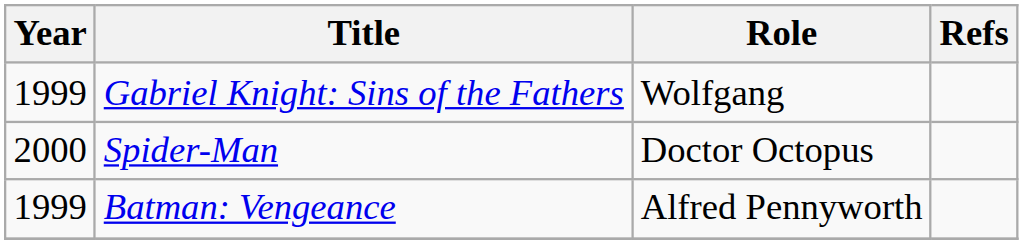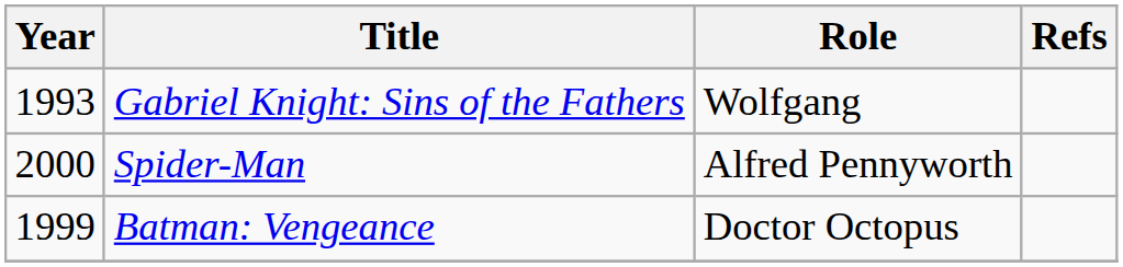 <table class="wikitable sortable">
 <tr>
 <th scope="col">Year</th>
 <th scope="col">Title</th>
 <th scope="col">Role</th>
 <th scope="col" class="unsortable">Refs</th>
 </tr>
 <tr>
-<td>1999</td>
+<td>1993</td>
 <td><em><a href='#'>Gabriel Knight: Sins of the Fathers</a></em></td>
 <td>Wolfgang</td>
 <td></td>
 </tr>
 <tr>
 <td>2000</td>
 <td><em><a href='#'>Spider-Man</a></em></td>
-<td>Doctor Octopus</td>
+<td>Alfred Pennyworth</td>
 <td></td>
 </tr>
 <tr>
 <td>1999</td>
 <td><em><a href='#'>Batman: Vengeance</a></em></td>
-<td>Alfred Pennyworth</td>
+<td>Doctor Octopus</td>
 <td></td>
 </tr>
 <tr>
 </tr>
 </table>
